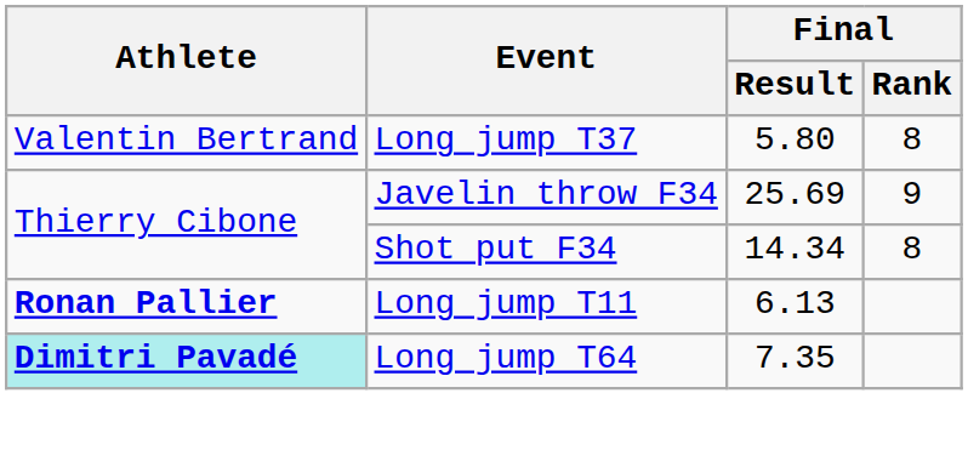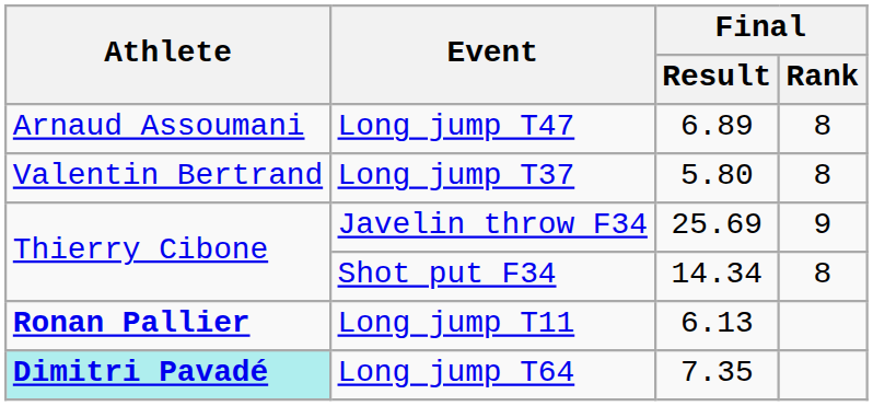 <table class=wikitable style="font-size:95%">
 <tr>
 <th rowspan="2">Athlete</th>
 <th rowspan="2">Event</th>
 <th colspan="2">Final</th>
 </tr>
 <tr>
 <th>Result</th>
 <th>Rank</th>
+</tr>
+<tr align=center>
+<td align=left><a href='#'>Arnaud Assoumani</a></td>
+<td align=left><a href='#'>Long jump T47</a></td>
+<td>6.89</td>
+<td>8</td>
 </tr>
 <tr align=center>
 <td align=left><a href='#'>Valentin Bertrand</a></td>
 <td align=left><a href='#'>Long jump T37</a></td>
 <td>5.80</td>
 <td>8</td>
 </tr>
 <tr align=center>
 <td align=left rowspan=2><a href='#'>Thierry Cibone</a></td>
 <td align=left><a href='#'>Javelin throw F34</a></td>
 <td>25.69</td>
 <td>9</td>
 </tr>
 <tr align=center>
 <td align=left><a href='#'>Shot put F34</a></td>
 <td>14.34</td>
 <td>8</td>
 </tr>
 <tr align=center>
 <td align=left><strong><a href='#'>Ronan Pallier</a></strong></td>
 <td align=left><a href='#'>Long jump T11</a></td>
 <td>6.13</td>
 <td></td>
 </tr>
 <tr align=center>
 <td align=left style="background: paleturquoise;"><strong><a href='#'>Dimitri Pavadé</a></strong></td>
 <td align=left><a href='#'>Long jump T64</a></td>
 <td>7.35</td>
 <td></td>
 </tr>
 </table>
